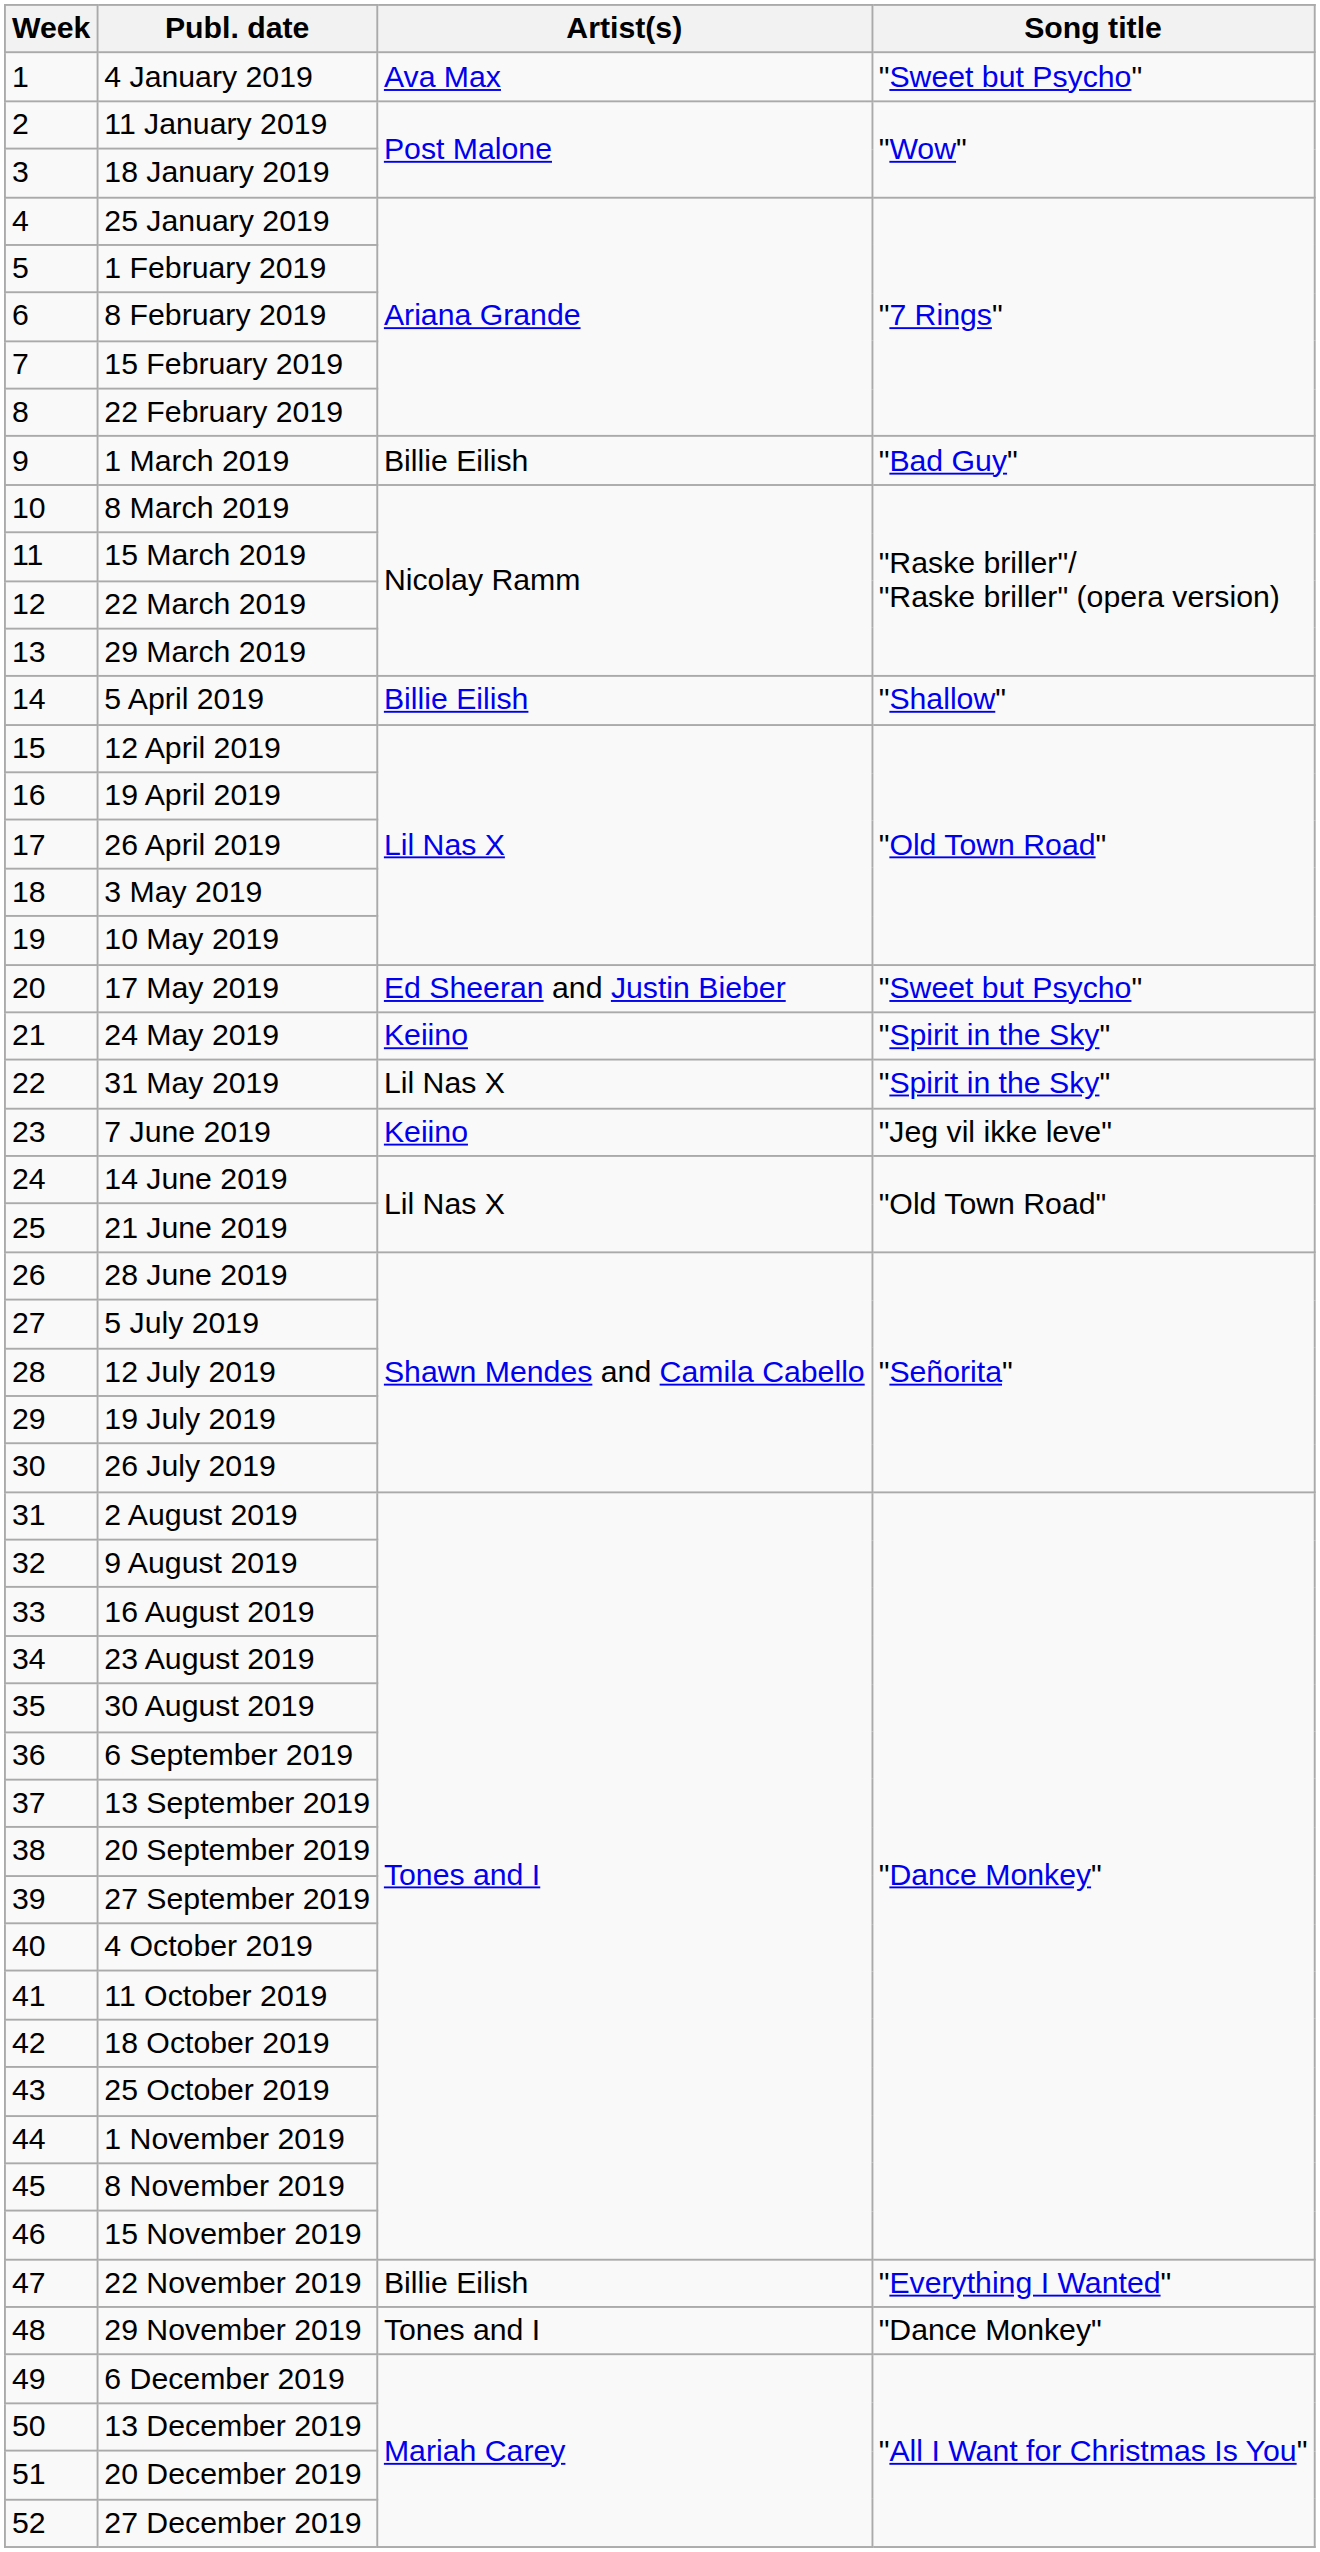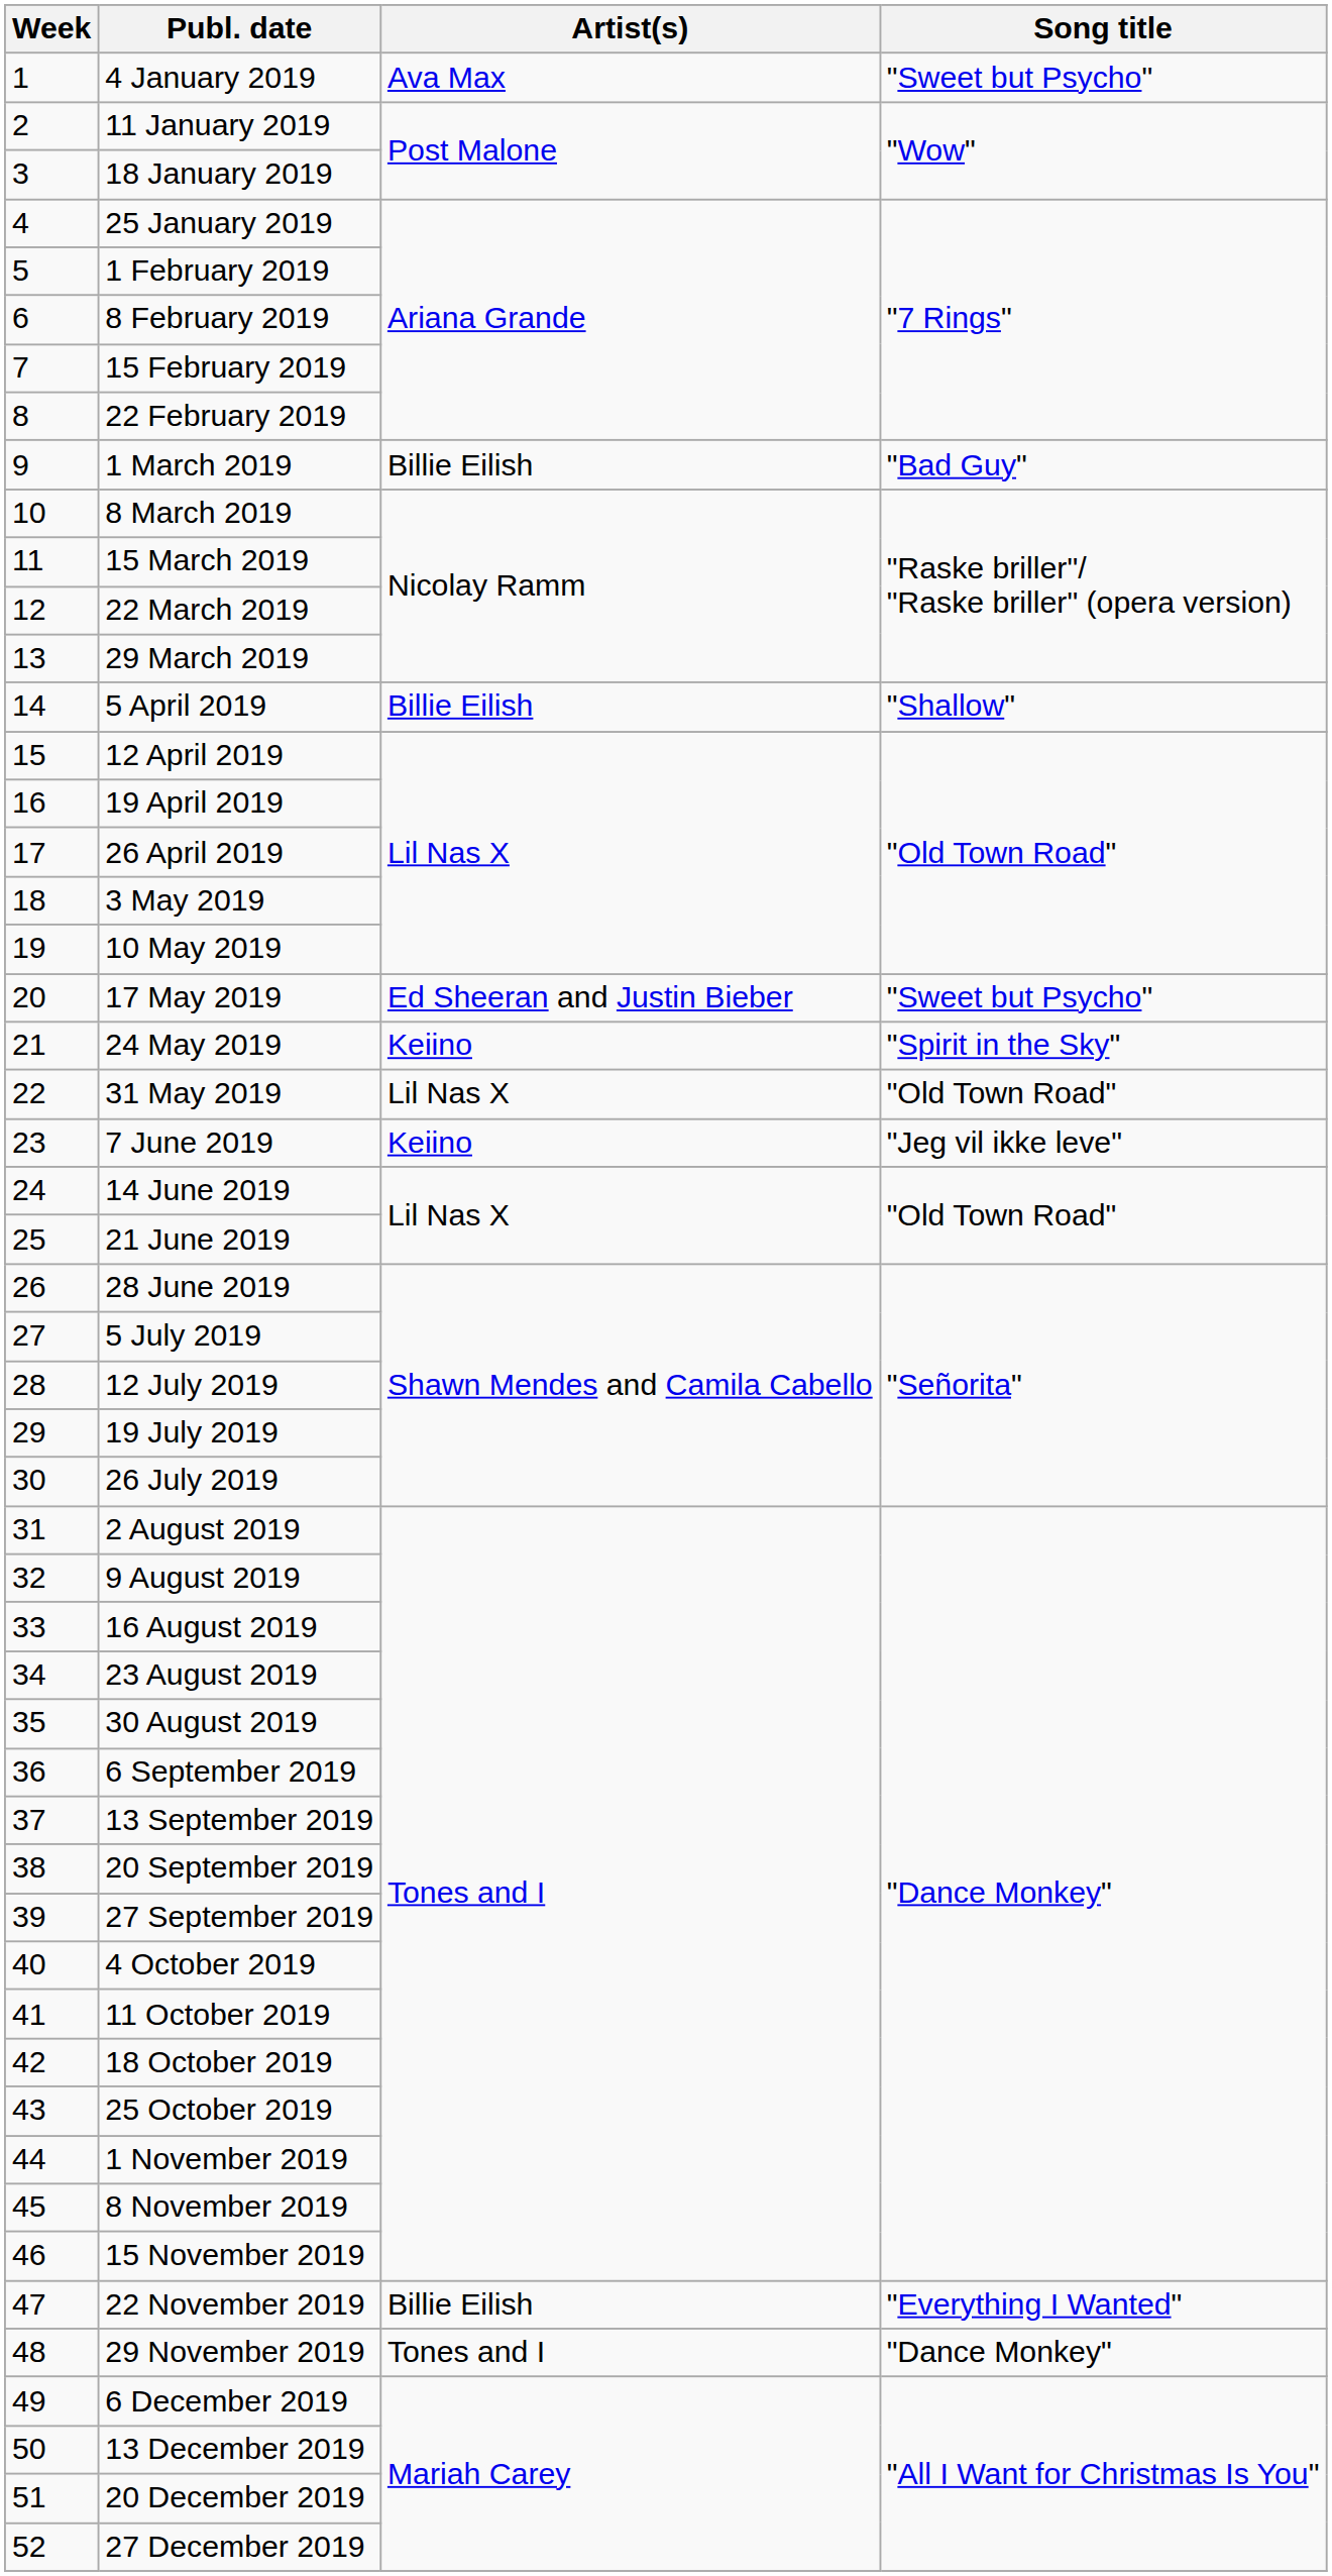 <table class="wikitable">
 <tr>
 <th>Week</th>
 <th>Publ. date</th>
 <th>Artist(s)</th>
 <th>Song title</th>
 </tr>
 <tr>
 <td>1</td>
 <td>4 January 2019</td>
 <td><a href='#'>Ava Max</a></td>
 <td>"<a href='#'>Sweet but Psycho</a>"</td>
 </tr>
 <tr>
 <td>2</td>
 <td>11 January 2019</td>
 <td rowspan="2"><a href='#'>Post Malone</a></td>
 <td rowspan="2">"<a href='#'>Wow</a>"</td>
 </tr>
 <tr>
 <td>3</td>
 <td>18 January 2019</td>
 </tr>
 <tr>
 <td>4</td>
 <td>25 January 2019</td>
 <td rowspan="5"><a href='#'>Ariana Grande</a></td>
 <td rowspan="5">"<a href='#'>7 Rings</a>"</td>
 </tr>
 <tr>
 <td>5</td>
 <td>1 February 2019</td>
 </tr>
 <tr>
 <td>6</td>
 <td>8 February 2019</td>
 </tr>
 <tr>
 <td>7</td>
 <td>15 February 2019</td>
 </tr>
 <tr>
 <td>8</td>
 <td>22 February 2019</td>
 </tr>
 <tr>
 <td>9</td>
 <td>1 March 2019</td>
 <td>Billie Eilish</td>
 <td>"<a href='#'>Bad Guy</a>"</td>
 </tr>
 <tr>
 <td>10</td>
 <td>8 March 2019</td>
 <td rowspan="4">Nicolay Ramm</td>
 <td rowspan="4">"Raske briller"/<br>"Raske briller" (opera version)</td>
 </tr>
 <tr>
 <td>11</td>
 <td>15 March 2019</td>
 </tr>
 <tr>
 <td>12</td>
 <td>22 March 2019</td>
 </tr>
 <tr>
 <td>13</td>
 <td>29 March 2019</td>
 </tr>
 <tr>
 <td>14</td>
 <td>5 April 2019</td>
 <td><a href='#'>Billie Eilish</a></td>
 <td>"<a href='#'>Shallow</a>"</td>
 </tr>
 <tr>
 <td>15</td>
 <td>12 April 2019</td>
 <td rowspan="5"><a href='#'>Lil Nas X</a></td>
 <td rowspan="5">"<a href='#'>Old Town Road</a>"</td>
 </tr>
 <tr>
 <td>16</td>
 <td>19 April 2019</td>
 </tr>
 <tr>
 <td>17</td>
 <td>26 April 2019</td>
 </tr>
 <tr>
 <td>18</td>
 <td>3 May 2019</td>
 </tr>
 <tr>
 <td>19</td>
 <td>10 May 2019</td>
 </tr>
 <tr>
 <td>20</td>
 <td>17 May 2019</td>
 <td><a href='#'>Ed Sheeran</a> and <a href='#'>Justin Bieber</a></td>
 <td>"<a href='#'>Sweet but Psycho</a>"</td>
 </tr>
 <tr>
 <td>21</td>
 <td>24 May 2019</td>
 <td><a href='#'>Keiino</a></td>
 <td>"<a href='#'>Spirit in the Sky</a>"</td>
 </tr>
 <tr>
 <td>22</td>
 <td>31 May 2019</td>
 <td>Lil Nas X</td>
-<td>"<a href='#'>Spirit in the Sky</a>"</td>
+<td>"Old Town Road"</td>
 </tr>
 <tr>
 <td>23</td>
 <td>7 June 2019</td>
 <td><a href='#'>Keiino</a></td>
 <td>"Jeg vil ikke leve"</td>
 </tr>
 <tr>
 <td>24</td>
 <td>14 June 2019</td>
 <td rowspan="2">Lil Nas X</td>
 <td rowspan="2">"Old Town Road"</td>
 </tr>
 <tr>
 <td>25</td>
 <td>21 June 2019</td>
 </tr>
 <tr>
 <td>26</td>
 <td>28 June 2019</td>
 <td rowspan="5"><a href='#'>Shawn Mendes</a> and <a href='#'>Camila Cabello</a></td>
 <td rowspan="5">"<a href='#'>Señorita</a>"</td>
 </tr>
 <tr>
 <td>27</td>
 <td>5 July 2019</td>
 </tr>
 <tr>
 <td>28</td>
 <td>12 July 2019</td>
 </tr>
 <tr>
 <td>29</td>
 <td>19 July 2019</td>
 </tr>
 <tr>
 <td>30</td>
 <td>26 July 2019</td>
 </tr>
 <tr>
 <td>31</td>
 <td>2 August 2019</td>
 <td rowspan="16"><a href='#'>Tones and I</a></td>
 <td rowspan="16">"<a href='#'>Dance Monkey</a>"</td>
 </tr>
 <tr>
 <td>32</td>
 <td>9 August 2019</td>
 </tr>
 <tr>
 <td>33</td>
 <td>16 August 2019</td>
 </tr>
 <tr>
 <td>34</td>
 <td>23 August 2019</td>
 </tr>
 <tr>
 <td>35</td>
 <td>30 August 2019</td>
 </tr>
 <tr>
 <td>36</td>
 <td>6 September 2019</td>
 </tr>
 <tr>
 <td>37</td>
 <td>13 September 2019</td>
 </tr>
 <tr>
 <td>38</td>
 <td>20 September 2019</td>
 </tr>
 <tr>
 <td>39</td>
 <td>27 September 2019</td>
 </tr>
 <tr>
 <td>40</td>
 <td>4 October 2019</td>
 </tr>
 <tr>
 <td>41</td>
 <td>11 October 2019</td>
 </tr>
 <tr>
 <td>42</td>
 <td>18 October 2019</td>
 </tr>
 <tr>
 <td>43</td>
 <td>25 October 2019</td>
 </tr>
 <tr>
 <td>44</td>
 <td>1 November 2019</td>
 </tr>
 <tr>
 <td>45</td>
 <td>8 November 2019</td>
 </tr>
 <tr>
 <td>46</td>
 <td>15 November 2019</td>
 </tr>
 <tr>
 <td>47</td>
 <td>22 November 2019</td>
 <td>Billie Eilish</td>
 <td>"<a href='#'>Everything I Wanted</a>"</td>
 </tr>
 <tr>
 <td>48</td>
 <td>29 November 2019</td>
 <td>Tones and I</td>
 <td>"Dance Monkey"</td>
 </tr>
 <tr>
 <td>49</td>
 <td>6 December 2019</td>
 <td rowspan="4"><a href='#'>Mariah Carey</a></td>
 <td rowspan="4">"<a href='#'>All I Want for Christmas Is You</a>"</td>
 </tr>
 <tr>
 <td>50</td>
 <td>13 December 2019</td>
 </tr>
 <tr>
 <td>51</td>
 <td>20 December 2019</td>
 </tr>
 <tr>
 <td>52</td>
 <td>27 December 2019</td>
 </tr>
 </table>
